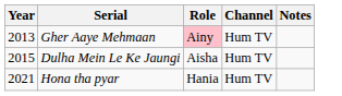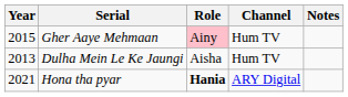 <table class="wikitable">
 <tr>
 <th>Year</th>
 <th>Serial</th>
 <th>Role</th>
 <th>Channel</th>
 <th>Notes</th>
 </tr>
 <tr>
-<td>2013</td>
+<td>2015</td>
 <td><em>Gher Aaye Mehmaan</em></td>
 <td style="background: pink;">Ainy</td>
 <td>Hum TV</td>
 <td></td>
 </tr>
 <tr>
-<td>2015</td>
+<td>2013</td>
 <td><em>Dulha Mein Le Ke Jaungi</em></td>
 <td>Aisha</td>
 <td>Hum TV</td>
 <td></td>
 </tr>
 <tr>
 <td>2021</td>
 <td><em>Hona tha pyar</em></td>
-<td>Hania</td>
-<td>Hum TV</td>
+<td><strong>Hania</strong></td>
+<td><a href='#'>ARY Digital</a></td>
 <td></td>
 </tr>
 </table>
